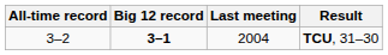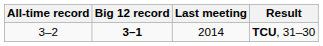 <table class="wikitable">
 <tr style="text-align:center;">
 <th>All-time record</th>
 <th>Big 12 record</th>
 <th>Last meeting</th>
 <th>Result</th>
 </tr>
 <tr style="text-align:center;">
 <td>3–2</td>
 <td><strong>3–1</strong></td>
-<td>2004</td>
+<td>2014</td>
 <td><strong>TCU</strong>, 31–30</td>
 </tr>
 </table>
